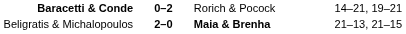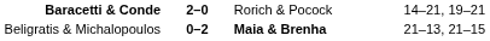 <table>
 <tr>
 <th width=200></th>
 <th width=80></th>
 <th width=200></th>
 <th width=220></th>
 </tr>
 <tr>
 <td align=right><strong>Baracetti & Conde</strong></td>
-<td align=center><strong>0–2</strong></td>
+<td align=center><strong>2–0</strong></td>
 <td align=left>Rorich & Pocock</td>
 <td>14–21, 19–21</td>
 </tr>
 <tr>
 <td align=right>Beligratis & Michalopoulos</td>
-<td align=center><strong>2–0</strong></td>
+<td align=center><strong>0–2</strong></td>
 <td align=left><strong>Maia & Brenha</strong></td>
 <td>21–13, 21–15</td>
 </tr>
 </table>
